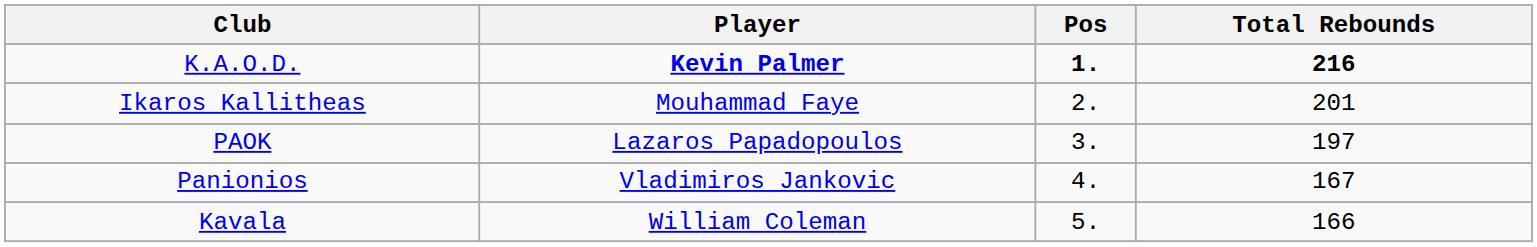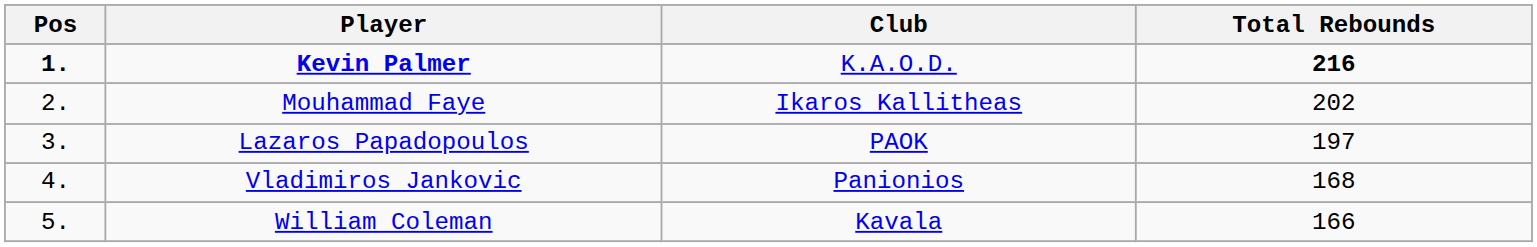 <table class="wikitable" style="text-align: center;" width="65%">
 <tr>
+<th>Pos</th>
+<th>Player</th>
 <th>Club</th>
-<th>Player</th>
-<th>Pos</th>
 <th>Total Rebounds</th>
 </tr>
 <tr>
+<td align="center"><strong>1.</strong></td>
+<td> <strong><a href='#'>Kevin Palmer</a></strong></td>
 <td><a href='#'>K.A.O.D.</a></td>
-<td> <strong><a href='#'>Kevin Palmer</a></strong></td>
-<td align="center"><strong>1.</strong></td>
 <td align="center"><strong>216</strong></td>
 </tr>
 <tr>
+<td align="center">2.</td>
+<td> <a href='#'>Mouhammad Faye</a></td>
 <td><a href='#'>Ikaros Kallitheas</a></td>
-<td> <a href='#'>Mouhammad Faye</a></td>
-<td align="center">2.</td>
-<td align="center">201</td>
+<td align="center">202</td>
 </tr>
 <tr>
+<td align="center">3.</td>
+<td> <a href='#'>Lazaros Papadopoulos</a></td>
 <td><a href='#'>PAOK</a></td>
-<td> <a href='#'>Lazaros Papadopoulos</a></td>
-<td align="center">3.</td>
 <td align="center">197</td>
 </tr>
 <tr>
+<td align="center">4.</td>
+<td> <a href='#'>Vladimiros Jankovic</a></td>
 <td><a href='#'>Panionios</a></td>
-<td> <a href='#'>Vladimiros Jankovic</a></td>
-<td align="center">4.</td>
-<td align="center">167</td>
+<td align="center">168</td>
 </tr>
 <tr>
+<td align="center">5.</td>
+<td> <a href='#'>William Coleman</a></td>
 <td><a href='#'>Kavala</a></td>
-<td> <a href='#'>William Coleman</a></td>
-<td align="center">5.</td>
 <td align="center">166</td>
 </tr>
 </table>
